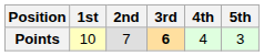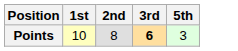 <table class="wikitable" style="font-size: 85%; text-align:center">
 <tr>
 <th>Position</th>
 <th> <strong>1st</strong> </th>
 <th> <strong>2nd</strong> </th>
 <th> <strong>3rd</strong> </th>
-<th> <strong>4th</strong> </th>
 <th> <strong>5th</strong> </th>
 </tr>
 <tr align="center">
 <th>Points</th>
 <td style="background:#FFFFBF;">10</td>
-<td style="background:#DFDFDF;">7</td>
+<td style="background:#DFDFDF;">8</td>
 <td style="background:#FFDF9F;"><strong>6</strong></td>
-<td style="background:#DFFFDF;">4</td>
 <td style="background:#DFFFDF;">3</td>
 </tr>
 </table>
